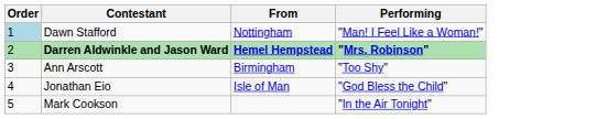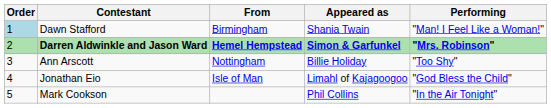 <table class="wikitable">
 <tr>
 <th>Order</th>
 <th>Contestant</th>
 <th>From</th>
+<th>Appeared as</th>
 <th>Performing</th>
 </tr>
 <tr>
 <td style="background: lightblue;">1</td>
 <td>Dawn Stafford</td>
-<td><a href='#'>Nottingham</a></td>
+<td><a href='#'>Birmingham</a></td>
+<td><a href='#'>Shania Twain</a></td>
 <td>"<a href='#'>Man! I Feel Like a Woman!</a>"</td>
 </tr>
 <tr style="background:#ACE1AF;">
 <td>2</td>
 <td><strong>Darren Aldwinkle and Jason Ward</strong></td>
 <td><strong><a href='#'>Hemel Hempstead</a></strong></td>
+<td><strong><a href='#'>Simon & Garfunkel</a></strong></td>
 <td><strong>"<a href='#'>Mrs. Robinson</a>"</strong></td>
 </tr>
 <tr>
 <td>3</td>
 <td>Ann Arscott</td>
-<td><a href='#'>Birmingham</a></td>
+<td><a href='#'>Nottingham</a></td>
+<td><a href='#'>Billie Holiday</a></td>
 <td>"<a href='#'>Too Shy</a>"</td>
 </tr>
 <tr>
 <td>4</td>
 <td>Jonathan Eio</td>
 <td><a href='#'>Isle of Man</a></td>
+<td><a href='#'>Limahl</a> of <a href='#'>Kajagoogoo</a></td>
 <td>"<a href='#'>God Bless the Child</a>"</td>
 </tr>
 <tr>
 <td>5</td>
 <td>Mark Cookson</td>
 <td></td>
+<td><a href='#'>Phil Collins</a></td>
 <td>"<a href='#'>In the Air Tonight</a>"</td>
 </tr>
 </table>
